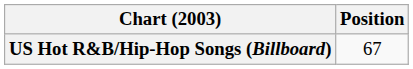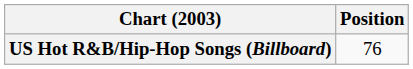 <table class="wikitable plainrowheaders" style="text-align:center;">
 <tr>
 <th scope="col">Chart (2003)</th>
 <th scope="col">Position</th>
 </tr>
 <tr>
 <th scope="row">US Hot R&B/Hip-Hop Songs (<em>Billboard</em>)</th>
-<td style="text-align:center;">67</td>
+<td style="text-align:center;">76</td>
 </tr>
 </table>
